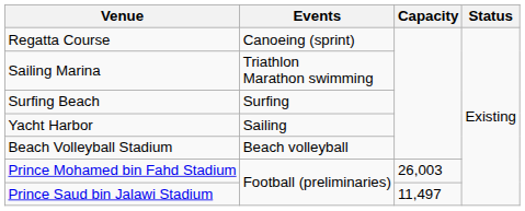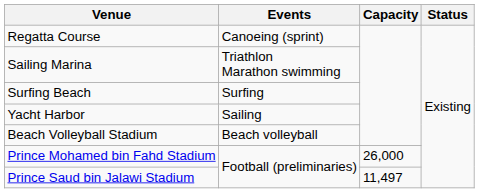 <table class="wikitable">
 <tr>
 <th>Venue</th>
 <th>Events</th>
 <th>Capacity</th>
 <th>Status</th>
 </tr>
 <tr>
 <td>Regatta Course</td>
 <td>Canoeing (sprint)</td>
 <td rowspan="5"></td>
 <td rowspan="7">Existing</td>
 </tr>
 <tr>
 <td>Sailing Marina</td>
 <td>Triathlon<br>Marathon swimming</td>
 </tr>
 <tr>
 <td>Surfing Beach</td>
 <td>Surfing</td>
 </tr>
 <tr>
 <td>Yacht Harbor</td>
 <td>Sailing</td>
 </tr>
 <tr>
 <td>Beach Volleyball Stadium</td>
 <td>Beach volleyball</td>
 </tr>
 <tr>
 <td><a href='#'>Prince Mohamed bin Fahd Stadium</a></td>
 <td rowspan="2">Football (preliminaries)</td>
-<td>26,003</td>
+<td>26,000</td>
 </tr>
 <tr>
 <td><a href='#'>Prince Saud bin Jalawi Stadium</a></td>
 <td>11,497</td>
 </tr>
 </table>
